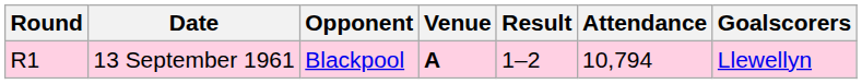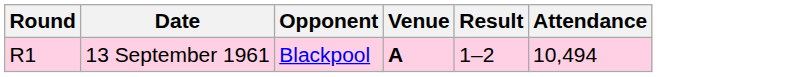 <table class="wikitable">
 <tr>
 <th>Round</th>
 <th>Date</th>
 <th>Opponent</th>
 <th>Venue</th>
 <th>Result</th>
 <th>Attendance</th>
-<th>Goalscorers</th>
 </tr>
 <tr style="background-color: #ffd0e3;">
 <td>R1</td>
 <td>13 September 1961</td>
 <td><a href='#'>Blackpool</a></td>
 <td><strong>A</strong></td>
 <td>1–2</td>
-<td>10,794</td>
-<td><a href='#'>Llewellyn</a></td>
+<td>10,494</td>
 </tr>
 </table>
